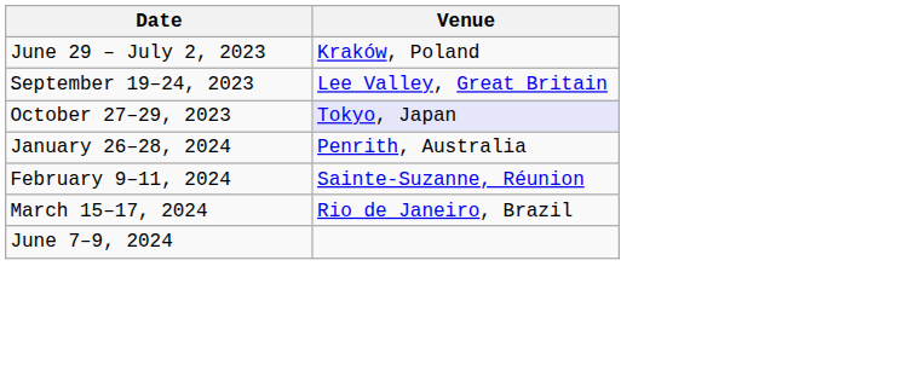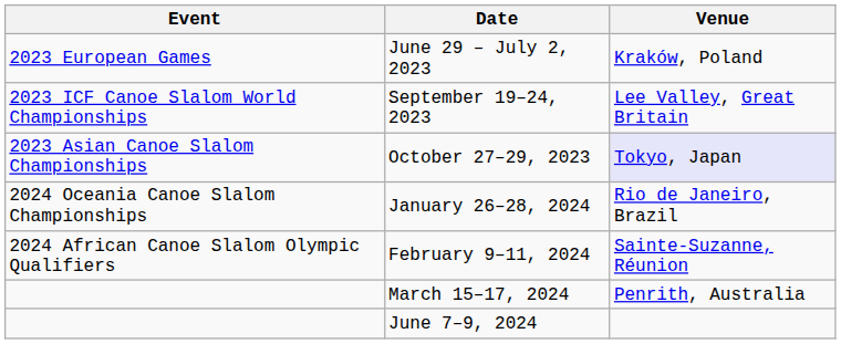 <table class=wikitable>
 <tr>
+<th width=350>Event</th>
 <th width=200>Date</th>
 <th width=200>Venue</th>
 </tr>
 <tr>
+<td><a href='#'>2023 European Games</a></td>
 <td>June 29 – July 2, 2023</td>
 <td> <a href='#'>Kraków</a>, Poland</td>
 </tr>
 <tr>
+<td><a href='#'>2023 ICF Canoe Slalom World Championships</a></td>
 <td>September 19–24, 2023</td>
 <td> <a href='#'>Lee Valley</a>, <a href='#'>Great Britain</a></td>
 </tr>
 <tr>
+<td><a href='#'>2023 Asian Canoe Slalom Championships</a></td>
 <td>October 27–29, 2023</td>
 <td style="background: lavender;"> <a href='#'>Tokyo</a>, Japan</td>
 </tr>
 <tr>
+<td>2024 Oceania Canoe Slalom Championships</td>
 <td>January 26–28, 2024</td>
-<td> <a href='#'>Penrith</a>, Australia</td>
+<td> <a href='#'>Rio de Janeiro</a>, Brazil</td>
 </tr>
 <tr>
+<td>2024 African Canoe Slalom Olympic Qualifiers</td>
 <td>February 9–11, 2024</td>
 <td> <a href='#'>Sainte-Suzanne, Réunion</a></td>
 </tr>
 <tr>
+<td></td>
 <td>March 15–17, 2024</td>
-<td> <a href='#'>Rio de Janeiro</a>, Brazil</td>
+<td> <a href='#'>Penrith</a>, Australia</td>
 </tr>
 <tr>
+<td></td>
 <td>June 7–9, 2024</td>
 <td></td>
 </tr>
 </table>
